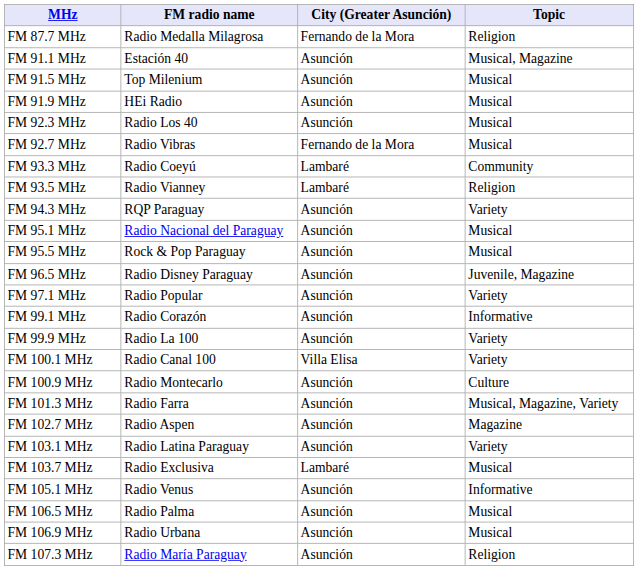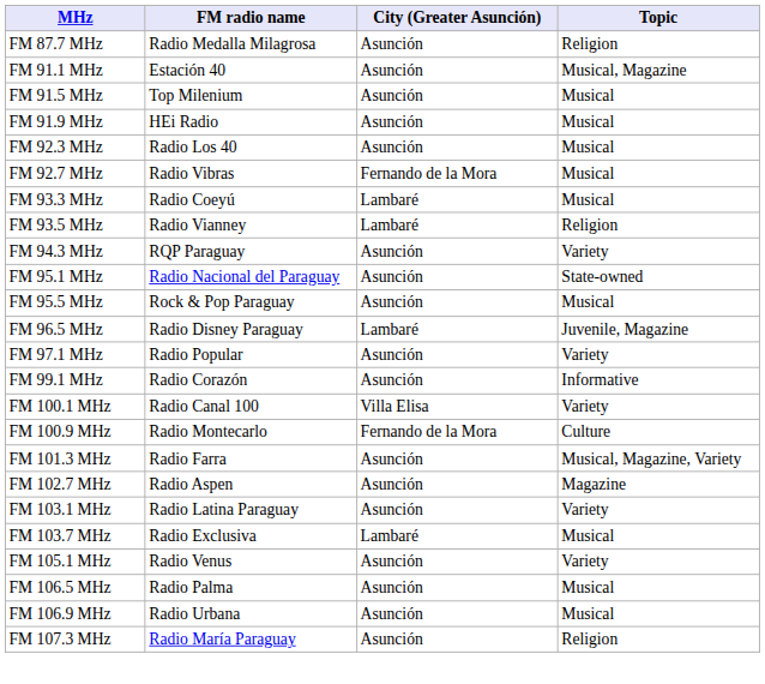 <table class="sortable wikitable" border="0" style="background:#ffffff" align="top">
 <tr>
 <th width="130 px" style="background:Lavender; color:Black"><a href='#'>MHz</a></th>
 <th width="200 px" style="background:Lavender; color:Black">FM radio name</th>
 <th width="190 px" style="background:Lavender; color:Black">City (Greater Asunción)</th>
 <th width="190 px" style="background:Lavender; color:Black">Topic</th>
 </tr>
 <tr>
 <td>FM 87.7 MHz</td>
 <td>Radio Medalla Milagrosa</td>
-<td>Fernando de la Mora</td>
+<td>Asunción</td>
 <td>Religion</td>
 </tr>
 <tr>
 <td>FM 91.1 MHz</td>
 <td>Estación 40</td>
 <td>Asunción</td>
 <td>Musical, Magazine</td>
 </tr>
 <tr>
 <td>FM 91.5 MHz</td>
 <td>Top Milenium</td>
 <td>Asunción</td>
 <td>Musical</td>
 </tr>
 <tr>
 <td>FM 91.9 MHz</td>
 <td>HEi Radio</td>
 <td>Asunción</td>
 <td>Musical</td>
 </tr>
 <tr>
 <td>FM 92.3 MHz</td>
 <td>Radio Los 40</td>
 <td>Asunción</td>
 <td>Musical</td>
 </tr>
 <tr>
 <td>FM 92.7 MHz</td>
 <td>Radio Vibras</td>
 <td>Fernando de la Mora</td>
 <td>Musical</td>
 </tr>
 <tr>
 <td>FM 93.3 MHz</td>
 <td>Radio Coeyú</td>
 <td>Lambaré</td>
-<td>Community</td>
+<td>Musical</td>
 </tr>
 <tr>
 <td>FM 93.5 MHz</td>
 <td>Radio Vianney</td>
 <td>Lambaré</td>
 <td>Religion</td>
 </tr>
 <tr>
 <td>FM 94.3 MHz</td>
 <td>RQP Paraguay</td>
 <td>Asunción</td>
 <td>Variety</td>
 </tr>
 <tr>
 <td>FM 95.1 MHz</td>
 <td><a href='#'>Radio Nacional del Paraguay</a></td>
 <td>Asunción</td>
-<td>Musical</td>
+<td>State-owned</td>
 </tr>
 <tr>
 <td>FM 95.5 MHz</td>
 <td>Rock & Pop Paraguay</td>
 <td>Asunción</td>
 <td>Musical</td>
 </tr>
 <tr>
 <td>FM 96.5 MHz</td>
 <td>Radio Disney Paraguay</td>
-<td>Asunción</td>
+<td>Lambaré</td>
 <td>Juvenile, Magazine</td>
 </tr>
 <tr>
 <td>FM 97.1 MHz</td>
 <td>Radio Popular</td>
 <td>Asunción</td>
 <td>Variety</td>
 </tr>
 <tr>
 <td>FM 99.1 MHz</td>
 <td>Radio Corazón</td>
 <td>Asunción</td>
 <td>Informative</td>
 </tr>
 <tr>
-<td>FM 99.9 MHz</td>
-<td>Radio La 100</td>
-<td>Asunción</td>
-<td>Variety</td>
-</tr>
-<tr>
 <td>FM 100.1 MHz</td>
 <td>Radio Canal 100</td>
 <td>Villa Elisa</td>
 <td>Variety</td>
 </tr>
 <tr>
 <td>FM 100.9 MHz</td>
 <td>Radio Montecarlo</td>
-<td>Asunción</td>
+<td>Fernando de la Mora</td>
 <td>Culture</td>
 </tr>
 <tr>
 <td>FM 101.3 MHz</td>
 <td>Radio Farra</td>
 <td>Asunción</td>
 <td>Musical, Magazine, Variety</td>
 </tr>
 <tr>
 <td>FM 102.7 MHz</td>
 <td>Radio Aspen</td>
 <td>Asunción</td>
 <td>Magazine</td>
 </tr>
 <tr>
 <td>FM 103.1 MHz</td>
 <td>Radio Latina Paraguay</td>
 <td>Asunción</td>
 <td>Variety</td>
 </tr>
 <tr>
 <td>FM 103.7 MHz</td>
 <td>Radio Exclusiva</td>
 <td>Lambaré</td>
 <td>Musical</td>
 </tr>
 <tr>
 <td>FM 105.1 MHz</td>
 <td>Radio Venus</td>
 <td>Asunción</td>
-<td>Informative</td>
+<td>Variety</td>
 </tr>
 <tr>
 <td>FM 106.5 MHz</td>
 <td>Radio Palma</td>
 <td>Asunción</td>
 <td>Musical</td>
 </tr>
 <tr>
 <td>FM 106.9 MHz</td>
 <td>Radio Urbana</td>
 <td>Asunción</td>
 <td>Musical</td>
 </tr>
 <tr>
 <td>FM 107.3 MHz</td>
 <td><a href='#'>Radio María Paraguay</a></td>
 <td>Asunción</td>
 <td>Religion</td>
 </tr>
 </table>
